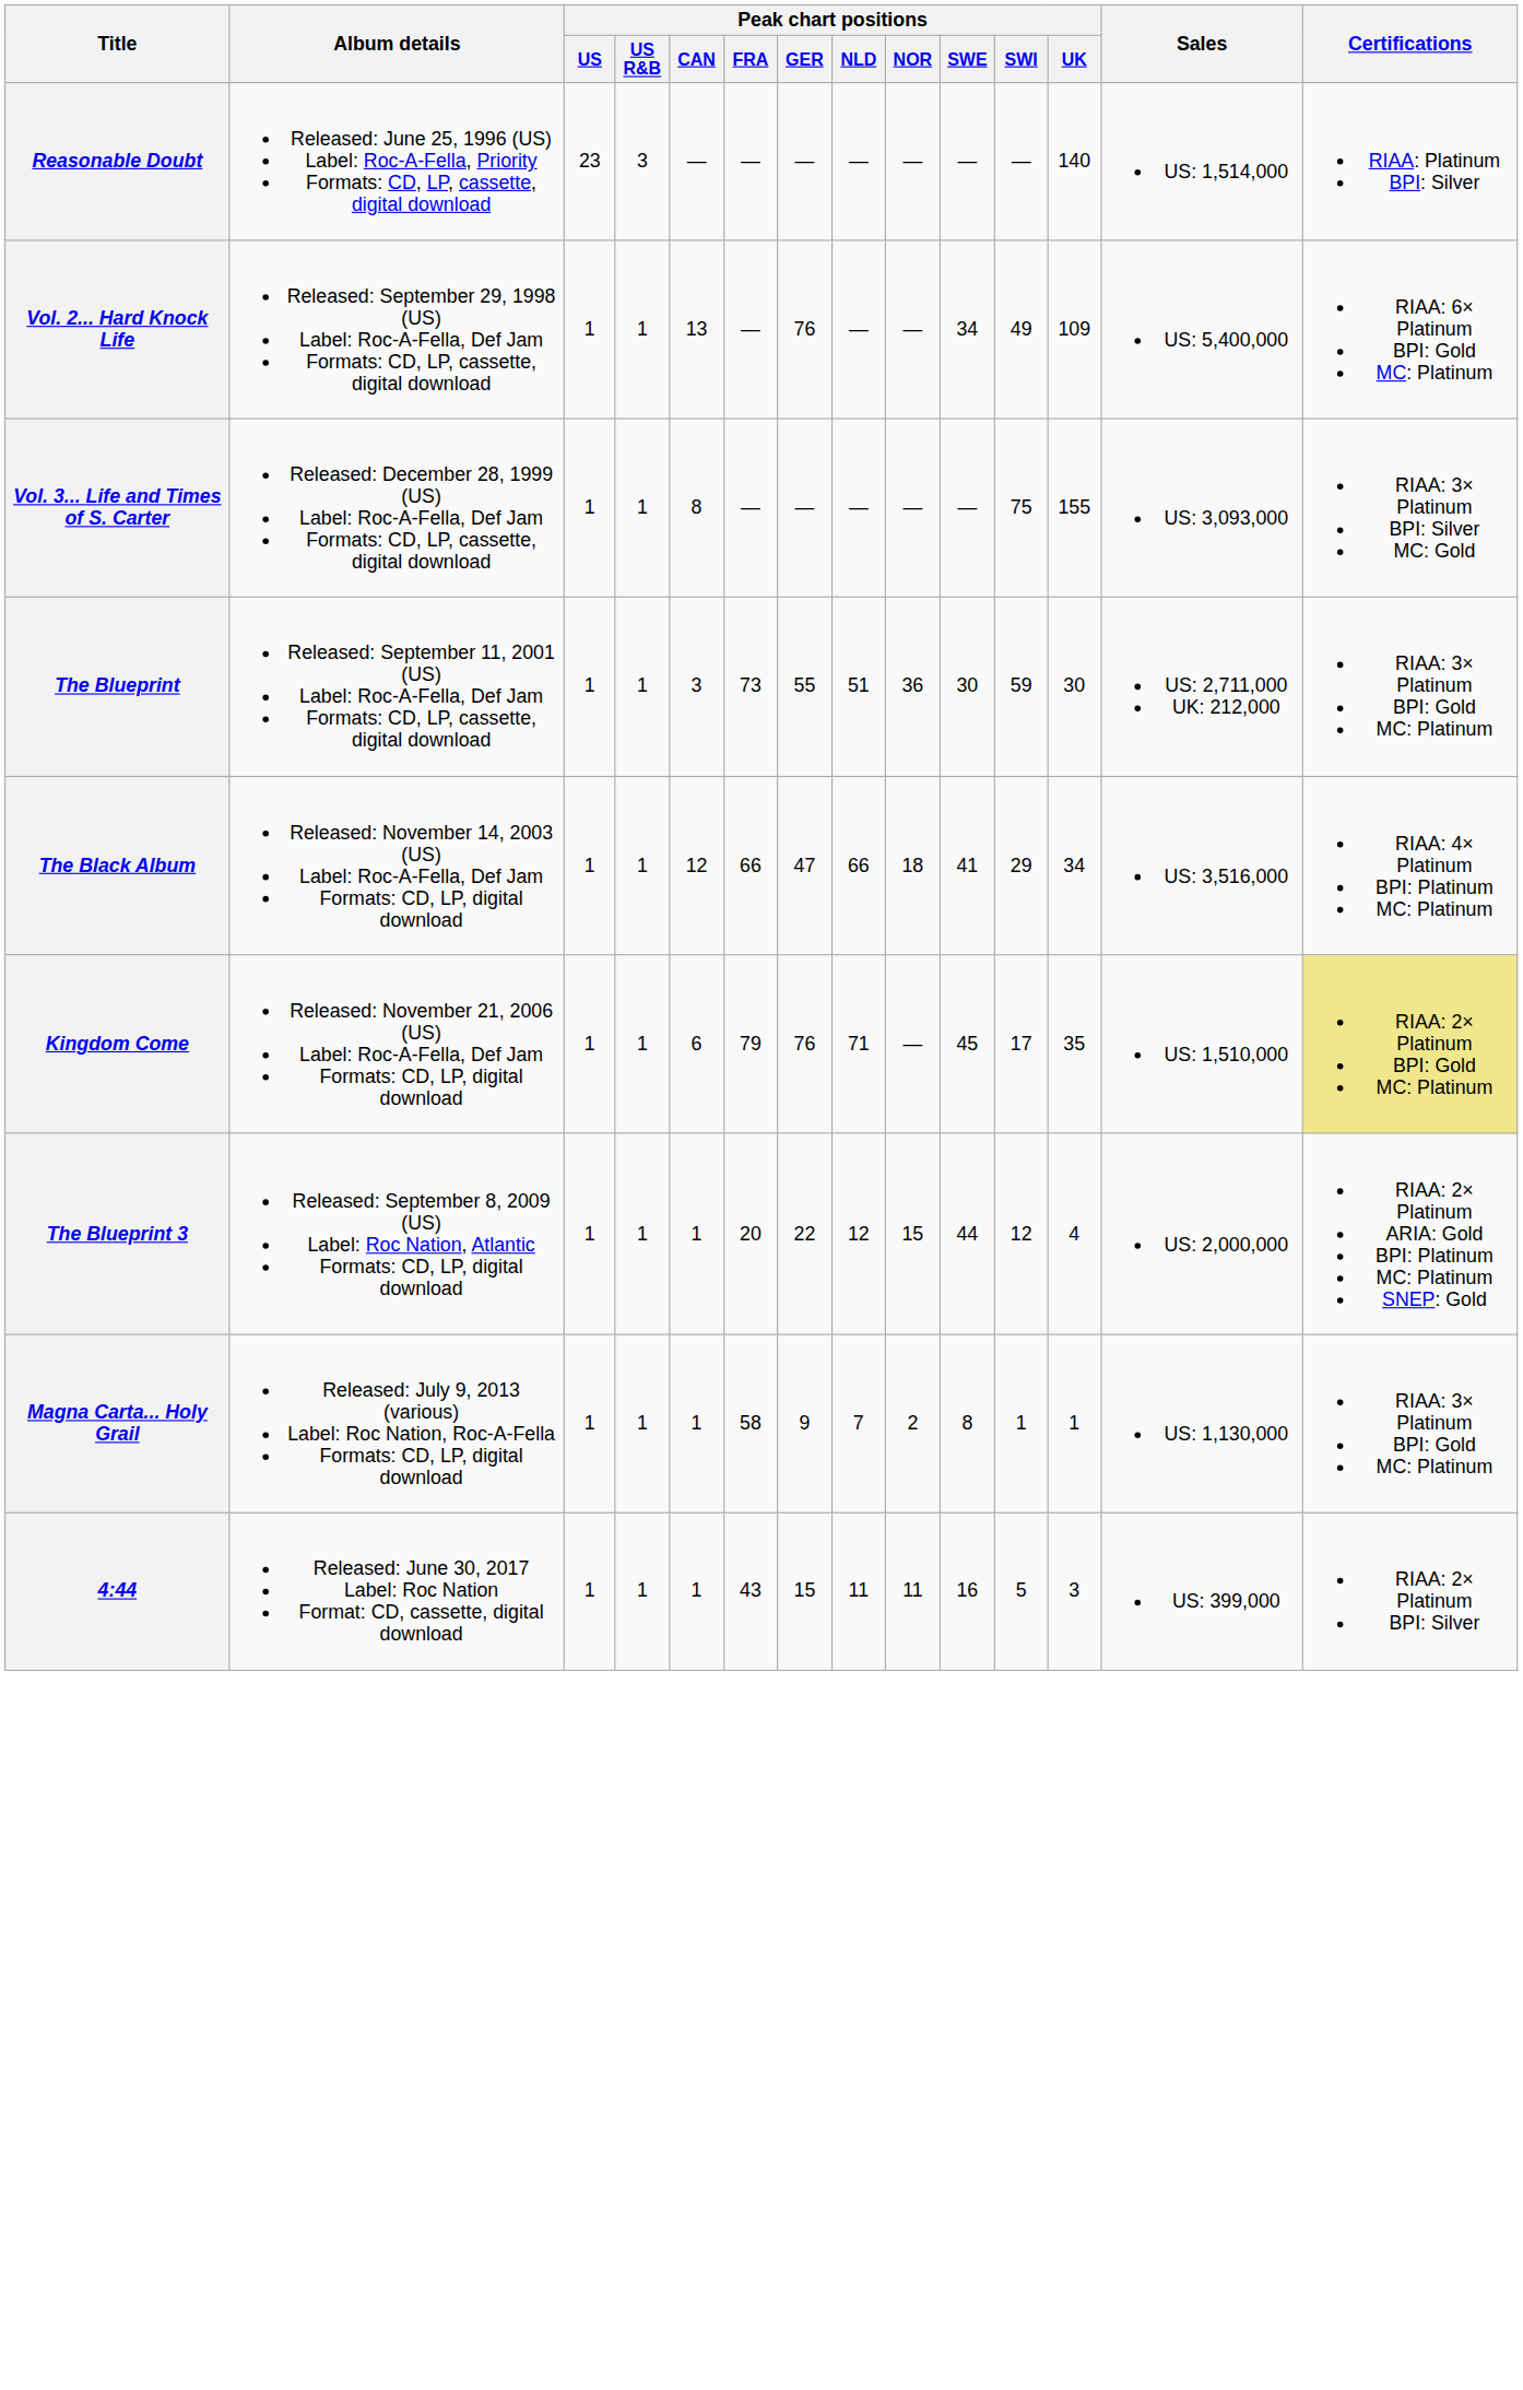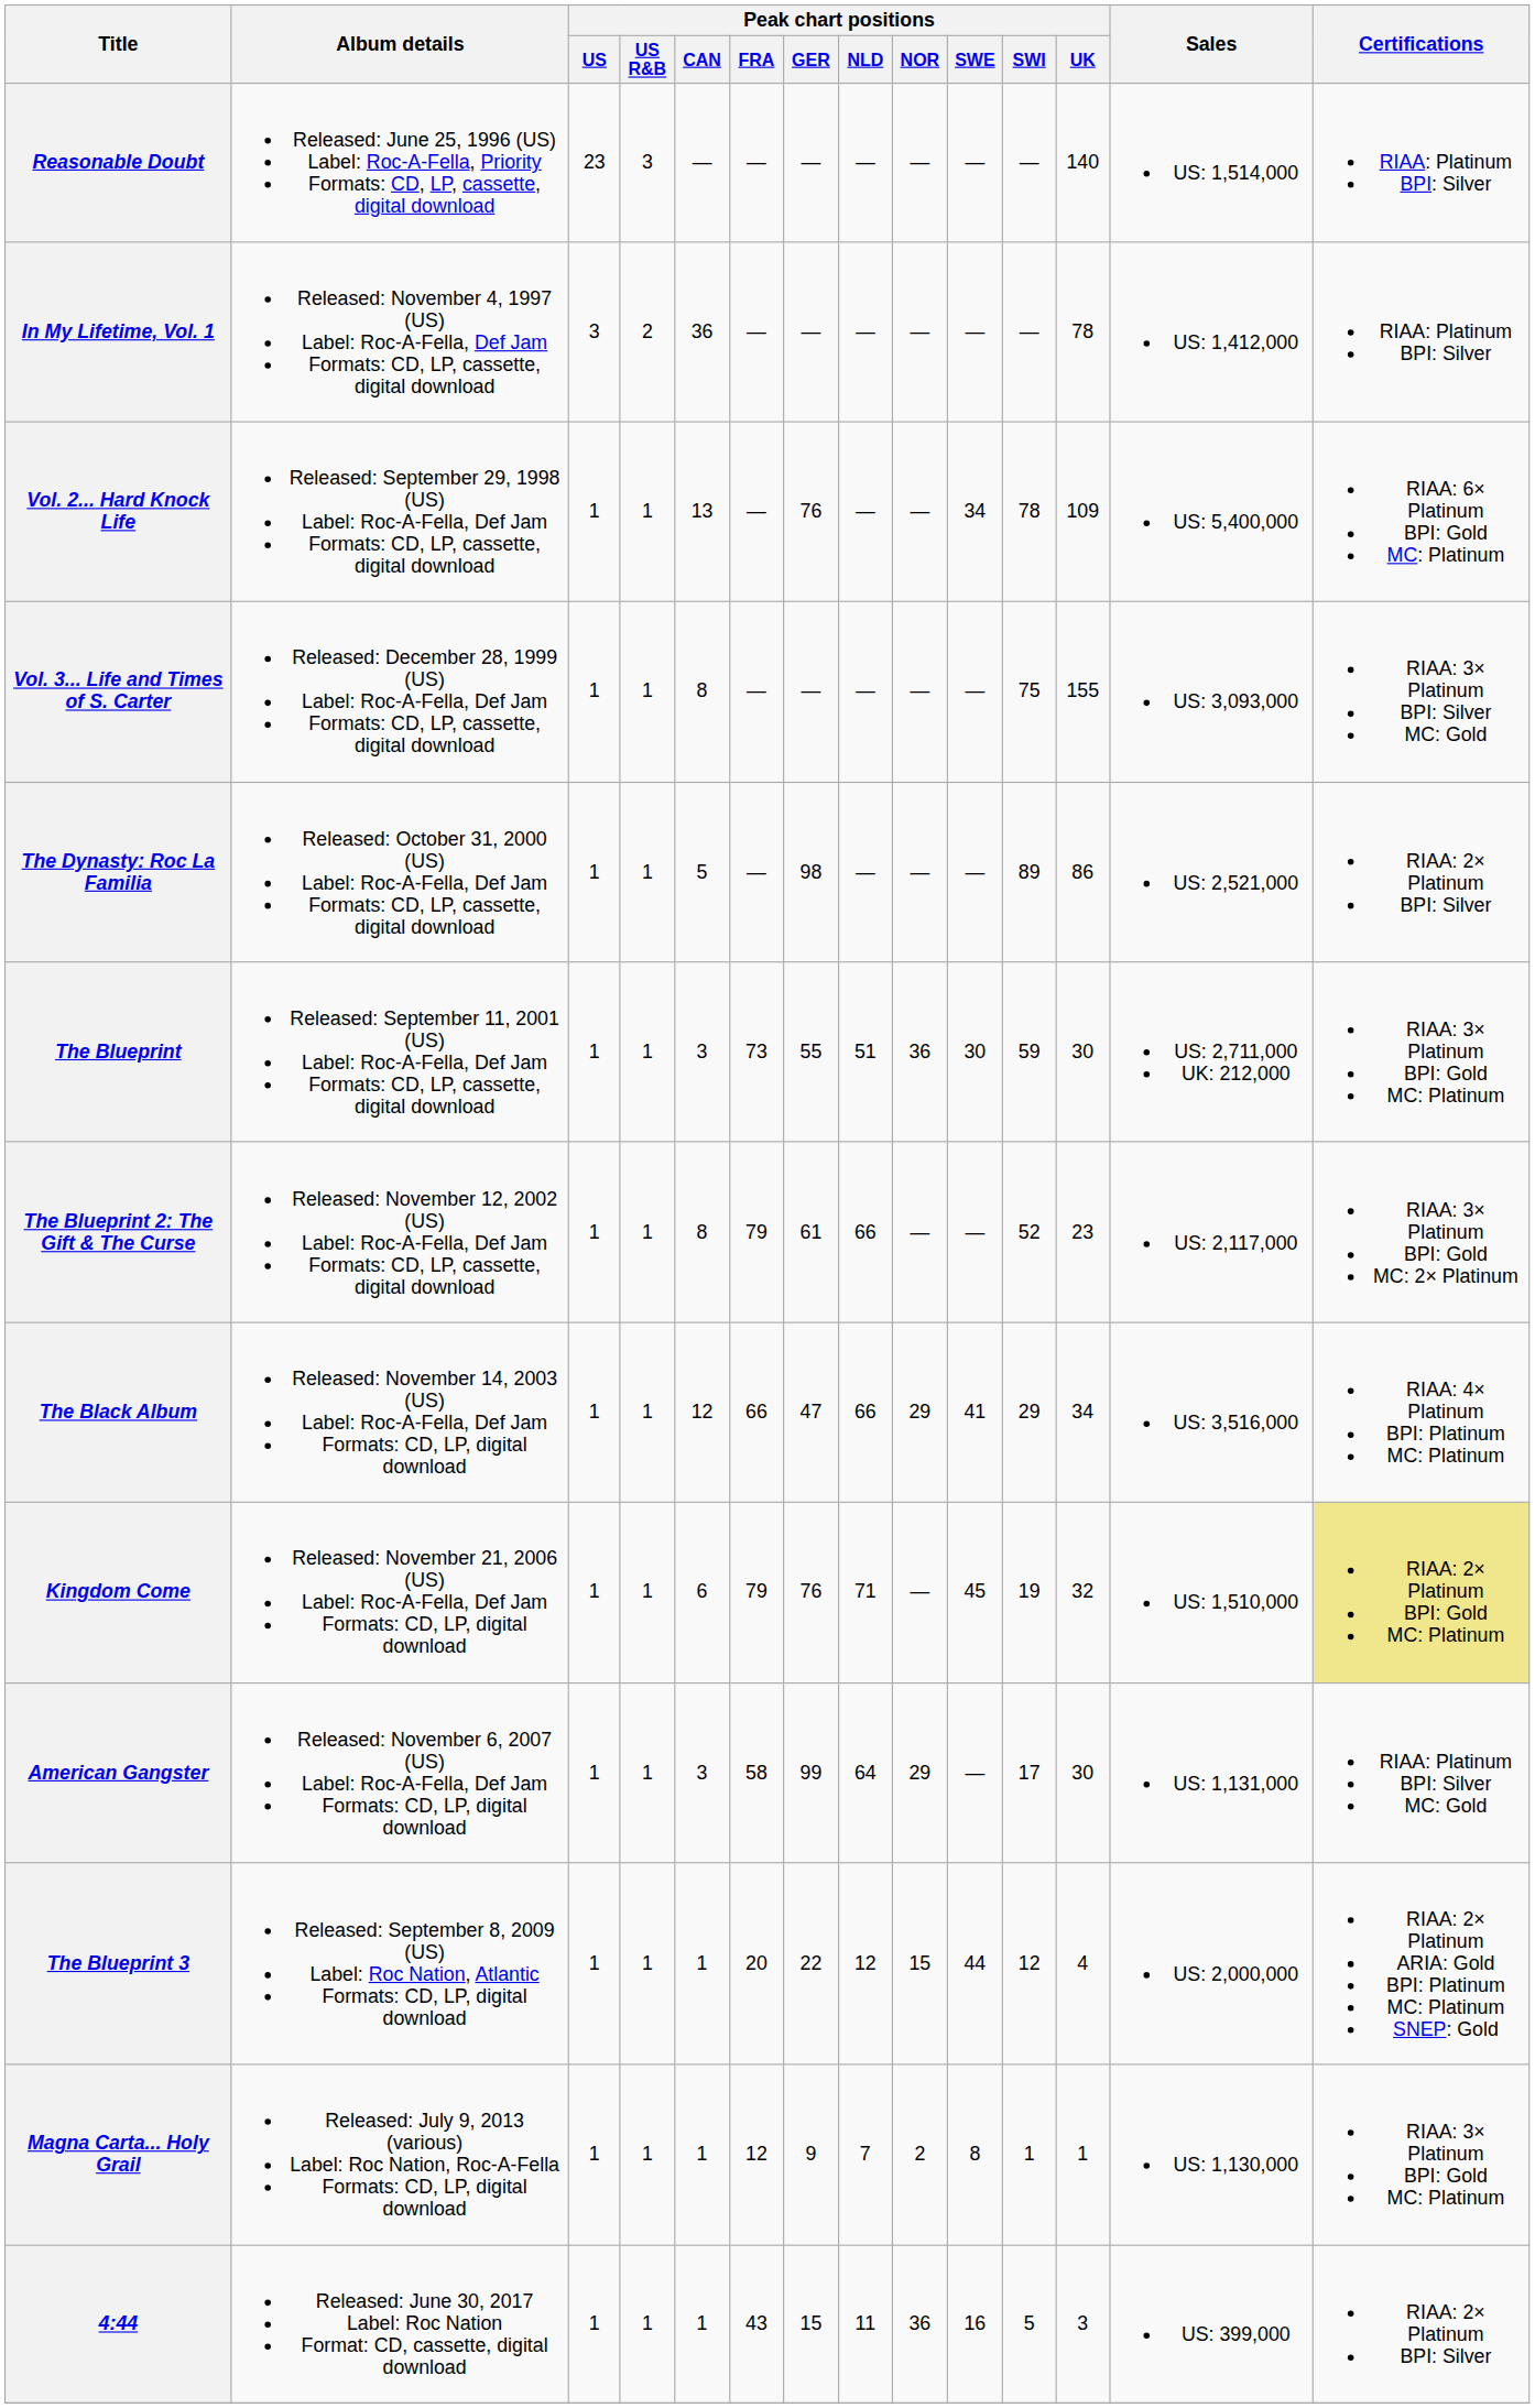 <table class="wikitable plainrowheaders" style="text-align:center;">
 <tr>
 <th scope="col" rowspan="2" style="width:13em;">Title</th>
 <th scope="col" rowspan="2" style="width:20em;">Album details</th>
 <th scope="col" colspan="10">Peak chart positions</th>
 <th scope="col" rowspan="2" style="width:11em;">Sales</th>
 <th scope="col" rowspan="2" style="width:12em;"><a href='#'>Certifications</a></th>
 </tr>
 <tr>
 <th scope="col" style="width:2.8em;font-size:90%;"><a href='#'>US</a><br></th>
 <th scope="col" style="width:2.8em;font-size:90%;"><a href='#'>US<br>R&B</a><br></th>
 <th scope="col" style="width:2.8em;font-size:90%;"><a href='#'>CAN</a><br></th>
 <th scope="col" style="width:2.8em;font-size:90%;"><a href='#'>FRA</a><br></th>
 <th scope="col" style="width:2.8em;font-size:90%;"><a href='#'>GER</a><br></th>
 <th scope="col" style="width:2.8em;font-size:90%;"><a href='#'>NLD</a><br></th>
 <th scope="col" style="width:2.8em;font-size:90%;"><a href='#'>NOR</a><br></th>
 <th scope="col" style="width:2.8em;font-size:90%;"><a href='#'>SWE</a><br></th>
 <th scope="col" style="width:2.8em;font-size:90%;"><a href='#'>SWI</a><br></th>
 <th scope="col" style="width:2.8em;font-size:90%;"><a href='#'>UK</a><br></th>
 </tr>
 <tr>
 <th scope="row"><em><a href='#'>Reasonable Doubt</a></em></th>
 <td><br><ul><li>Released: June 25, 1996 <span>(US)</span></li><li>Label: <a href='#'>Roc-A-Fella</a>, <a href='#'>Priority</a></li><li>Formats: <a href='#'>CD</a>, <a href='#'>LP</a>, <a href='#'>cassette</a>, <a href='#'>digital download</a></li></ul></td>
 <td>23</td>
 <td>3</td>
 <td>—</td>
 <td>—</td>
 <td>—</td>
 <td>—</td>
 <td>—</td>
 <td>—</td>
 <td>—</td>
 <td>140</td>
 <td><br><ul><li>US: 1,514,000</li></ul></td>
 <td><br><ul><li><a href='#'>RIAA</a>: Platinum</li><li><a href='#'>BPI</a>: Silver</li></ul></td>
 </tr>
 <tr>
+<th scope="row"><em><a href='#'>In My Lifetime, Vol. 1</a></em></th>
+<td><br><ul><li>Released: November 4, 1997 <span>(US)</span></li><li>Label: Roc-A-Fella, <a href='#'>Def Jam</a></li><li>Formats: CD, LP, cassette, digital download</li></ul></td>
+<td>3</td>
+<td>2</td>
+<td>36</td>
+<td>—</td>
+<td>—</td>
+<td>—</td>
+<td>—</td>
+<td>—</td>
+<td>—</td>
+<td>78</td>
+<td><br><ul><li>US: 1,412,000</li></ul></td>
+<td><br><ul><li>RIAA: Platinum</li><li>BPI: Silver</li></ul></td>
+</tr>
+<tr>
 <th scope="row"><em><a href='#'>Vol. 2... Hard Knock Life</a></em></th>
 <td><br><ul><li>Released: September 29, 1998 <span>(US)</span></li><li>Label: Roc-A-Fella, Def Jam</li><li>Formats: CD, LP, cassette, digital download</li></ul></td>
 <td>1</td>
 <td>1</td>
 <td>13</td>
 <td>—</td>
 <td>76</td>
 <td>—</td>
 <td>—</td>
 <td>34</td>
-<td>49</td>
+<td>78</td>
 <td>109</td>
 <td><br><ul><li>US: 5,400,000</li></ul></td>
 <td><br><ul><li>RIAA: 6× Platinum</li><li>BPI: Gold</li><li><a href='#'>MC</a>: Platinum</li></ul></td>
 </tr>
 <tr>
 <th scope="row"><em><a href='#'>Vol. 3... Life and Times of S. Carter</a></em></th>
 <td><br><ul><li>Released: December 28, 1999 <span>(US)</span></li><li>Label: Roc-A-Fella, Def Jam</li><li>Formats: CD, LP, cassette, digital download</li></ul></td>
 <td>1</td>
 <td>1</td>
 <td>8</td>
 <td>—</td>
 <td>—</td>
 <td>—</td>
 <td>—</td>
 <td>—</td>
 <td>75</td>
 <td>155</td>
 <td><br><ul><li>US: 3,093,000</li></ul></td>
 <td><br><ul><li>RIAA: 3× Platinum</li><li>BPI: Silver</li><li>MC: Gold</li></ul></td>
 </tr>
 <tr>
+<th scope="row"><em><a href='#'>The Dynasty: Roc La Familia</a></em></th>
+<td><br><ul><li>Released: October 31, 2000 <span>(US)</span></li><li>Label: Roc-A-Fella, Def Jam</li><li>Formats: CD, LP, cassette, digital download</li></ul></td>
+<td>1</td>
+<td>1</td>
+<td>5</td>
+<td>—</td>
+<td>98</td>
+<td>—</td>
+<td>—</td>
+<td>—</td>
+<td>89</td>
+<td>86</td>
+<td><br><ul><li>US: 2,521,000</li></ul></td>
+<td><br><ul><li>RIAA: 2× Platinum</li><li>BPI: Silver</li></ul></td>
+</tr>
+<tr>
 <th scope="row"><em><a href='#'>The Blueprint</a></em></th>
 <td><br><ul><li>Released: September 11, 2001 <span>(US)</span></li><li>Label: Roc-A-Fella, Def Jam</li><li>Formats: CD, LP, cassette, digital download</li></ul></td>
 <td>1</td>
 <td>1</td>
 <td>3</td>
 <td>73</td>
 <td>55</td>
 <td>51</td>
 <td>36</td>
 <td>30</td>
 <td>59</td>
 <td>30</td>
 <td><br><ul><li>US: 2,711,000</li><li>UK: 212,000</li></ul></td>
 <td><br><ul><li>RIAA: 3× Platinum</li><li>BPI: Gold</li><li>MC: Platinum</li></ul></td>
 </tr>
 <tr>
+<th scope="row"><em><a href='#'>The Blueprint 2: The Gift & The Curse</a></em></th>
+<td><br><ul><li>Released: November 12, 2002 <span>(US)</span></li><li>Label: Roc-A-Fella, Def Jam</li><li>Formats: CD, LP, cassette, digital download</li></ul></td>
+<td>1</td>
+<td>1</td>
+<td>8</td>
+<td>79</td>
+<td>61</td>
+<td>66</td>
+<td>—</td>
+<td>—</td>
+<td>52</td>
+<td>23</td>
+<td><br><ul><li>US: 2,117,000</li></ul></td>
+<td><br><ul><li>RIAA: 3× Platinum</li><li>BPI: Gold</li><li>MC: 2× Platinum</li></ul></td>
+</tr>
+<tr>
 <th scope="row"><em><a href='#'>The Black Album</a></em></th>
 <td><br><ul><li>Released: November 14, 2003 <span>(US)</span></li><li>Label: Roc-A-Fella, Def Jam</li><li>Formats: CD, LP, digital download</li></ul></td>
 <td>1</td>
 <td>1</td>
 <td>12</td>
 <td>66</td>
 <td>47</td>
 <td>66</td>
-<td>18</td>
+<td>29</td>
 <td>41</td>
 <td>29</td>
 <td>34</td>
 <td><br><ul><li>US: 3,516,000</li></ul></td>
 <td><br><ul><li>RIAA: 4× Platinum</li><li>BPI: Platinum</li><li>MC: Platinum</li></ul></td>
 </tr>
 <tr>
 <th scope="row"><em><a href='#'>Kingdom Come</a></em></th>
 <td><br><ul><li>Released: November 21, 2006 <span>(US)</span></li><li>Label: Roc-A-Fella, Def Jam</li><li>Formats: CD, LP, digital download</li></ul></td>
 <td>1</td>
 <td>1</td>
 <td>6</td>
 <td>79</td>
 <td>76</td>
 <td>71</td>
 <td>—</td>
 <td>45</td>
-<td>17</td>
-<td>35</td>
+<td>19</td>
+<td>32</td>
 <td><br><ul><li>US: 1,510,000</li></ul></td>
 <td style="background: khaki;"><br><ul><li>RIAA: 2× Platinum</li><li>BPI: Gold</li><li>MC: Platinum</li></ul></td>
+</tr>
+<tr>
+<th scope="row"><em><a href='#'>American Gangster</a></em></th>
+<td><br><ul><li>Released: November 6, 2007 <span>(US)</span></li><li>Label: Roc-A-Fella, Def Jam</li><li>Formats: CD, LP, digital download</li></ul></td>
+<td>1</td>
+<td>1</td>
+<td>3</td>
+<td>58</td>
+<td>99</td>
+<td>64</td>
+<td>29</td>
+<td>—</td>
+<td>17</td>
+<td>30</td>
+<td><br><ul><li>US: 1,131,000</li></ul></td>
+<td><br><ul><li>RIAA: Platinum</li><li>BPI: Silver</li><li>MC: Gold</li></ul></td>
 </tr>
 <tr>
 <th scope="row"><em><a href='#'>The Blueprint 3</a></em></th>
 <td><br><ul><li>Released: September 8, 2009 <span>(US)</span></li><li>Label: <a href='#'>Roc Nation</a>, <a href='#'>Atlantic</a></li><li>Formats: CD, LP, digital download</li></ul></td>
 <td>1</td>
 <td>1</td>
 <td>1</td>
 <td>20</td>
 <td>22</td>
 <td>12</td>
 <td>15</td>
 <td>44</td>
 <td>12</td>
 <td>4</td>
 <td><br><ul><li>US: 2,000,000</li></ul></td>
 <td><br><ul><li>RIAA: 2× Platinum</li><li>ARIA: Gold</li><li>BPI: Platinum</li><li>MC: Platinum</li><li><a href='#'>SNEP</a>: Gold</li></ul></td>
 </tr>
 <tr>
 <th scope="row"><em><a href='#'>Magna Carta... Holy Grail</a></em></th>
 <td><br><ul><li>Released: July 9, 2013 <span>(various)</span></li><li>Label: Roc Nation, Roc-A-Fella</li><li>Formats: CD, LP, digital download</li></ul></td>
 <td>1</td>
 <td>1</td>
 <td>1</td>
-<td>58</td>
+<td>12</td>
 <td>9</td>
 <td>7</td>
 <td>2</td>
 <td>8</td>
 <td>1</td>
 <td>1</td>
 <td><br><ul><li>US: 1,130,000</li></ul></td>
 <td><br><ul><li>RIAA: 3× Platinum</li><li>BPI: Gold</li><li>MC: Platinum</li></ul></td>
 </tr>
 <tr>
 <th scope="row"><em><a href='#'>4:44</a></em></th>
 <td><br><ul><li>Released: June 30, 2017</li><li>Label: Roc Nation</li><li>Format: CD, cassette, digital download</li></ul></td>
 <td>1</td>
 <td>1</td>
 <td>1</td>
 <td>43</td>
 <td>15</td>
 <td>11</td>
-<td>11</td>
+<td>36</td>
 <td>16</td>
 <td>5</td>
 <td>3</td>
 <td><br><ul><li>US: 399,000</li></ul></td>
 <td><br><ul><li>RIAA: 2× Platinum</li><li>BPI: Silver</li></ul></td>
 </tr>
 <tr>
 </tr>
 </table>
